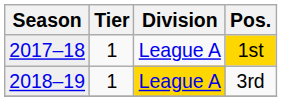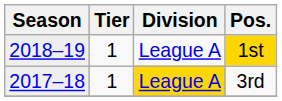 <table class="wikitable" style="font-size:85%; text-align:center">
 <tr>
 <th>Season</th>
 <th>Tier</th>
 <th>Division</th>
 <th>Pos.</th>
 </tr>
 <tr>
-<td bgcolor=#efefef><a href='#'>2017–18</a></td>
+<td bgcolor=#efefef><a href='#'>2018–19</a></td>
 <td>1</td>
 <td align=left><a href='#'>League A</a></td>
 <td bgcolor=gold>1st</td>
 </tr>
 <tr>
-<td bgcolor=#efefef><a href='#'>2018–19</a></td>
+<td bgcolor=#efefef><a href='#'>2017–18</a></td>
 <td>1</td>
 <td align=left style="background: gold;"><a href='#'>League A</a></td>
 <td>3rd</td>
 </tr>
 <tr>
 </tr>
 </table>
